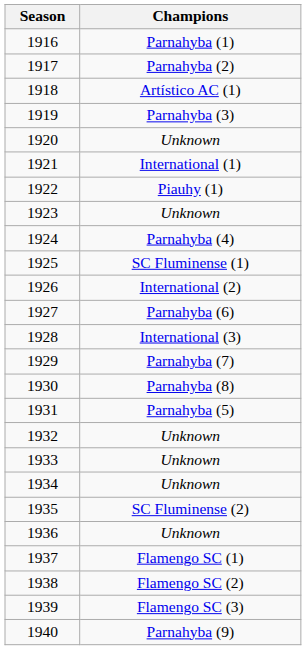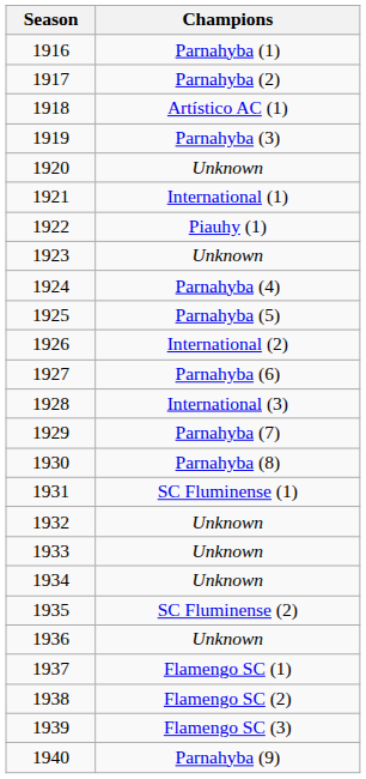 <table class="wikitable" style="text-align:center; margin-left:1em;">
 <tr>
 <th style="width:70px">Season</th>
 <th style="width:220px">Champions</th>
 </tr>
 <tr>
 <td>1916</td>
 <td><a href='#'>Parnahyba</a> (1)</td>
 </tr>
 <tr>
 <td>1917</td>
 <td><a href='#'>Parnahyba</a>  (2)</td>
 </tr>
 <tr>
 <td>1918</td>
 <td><a href='#'>Artístico AC</a> (1)</td>
 </tr>
 <tr>
 <td>1919</td>
 <td><a href='#'>Parnahyba</a> (3)</td>
 </tr>
 <tr>
 <td>1920</td>
 <td><em>Unknown</em></td>
 </tr>
 <tr>
 <td>1921</td>
 <td><a href='#'>International</a> (1)</td>
 </tr>
 <tr>
 <td>1922</td>
 <td><a href='#'>Piauhy</a> (1)</td>
 </tr>
 <tr>
 <td>1923</td>
 <td><em>Unknown</em></td>
 </tr>
 <tr>
 <td>1924</td>
 <td><a href='#'>Parnahyba</a> (4)</td>
 </tr>
 <tr>
 <td>1925</td>
-<td><a href='#'>SC Fluminense</a> (1)</td>
+<td><a href='#'>Parnahyba</a> (5)</td>
 </tr>
 <tr>
 <td>1926</td>
 <td><a href='#'>International</a> (2)</td>
 </tr>
 <tr>
 <td>1927</td>
 <td><a href='#'>Parnahyba</a> (6)</td>
 </tr>
 <tr>
 <td>1928</td>
 <td><a href='#'>International</a> (3)</td>
 </tr>
 <tr>
 <td>1929</td>
 <td><a href='#'>Parnahyba</a> (7)</td>
 </tr>
 <tr>
 <td>1930</td>
 <td><a href='#'>Parnahyba</a> (8)</td>
 </tr>
 <tr>
 <td>1931</td>
-<td><a href='#'>Parnahyba</a> (5)</td>
+<td><a href='#'>SC Fluminense</a> (1)</td>
 </tr>
 <tr>
 <td>1932</td>
 <td><em>Unknown</em></td>
 </tr>
 <tr>
 <td>1933</td>
 <td><em>Unknown</em></td>
 </tr>
 <tr>
 <td>1934</td>
 <td><em>Unknown</em></td>
 </tr>
 <tr>
 <td>1935</td>
 <td><a href='#'>SC Fluminense</a> (2)</td>
 </tr>
 <tr>
 <td>1936</td>
 <td><em>Unknown</td>
 </tr>
 <tr>
 <td>1937</td>
 <td><a href='#'>Flamengo SC</a> (1)</td>
 </tr>
 <tr>
 <td>1938</td>
 <td><a href='#'>Flamengo SC</a> (2)</td>
 </tr>
 <tr>
 <td>1939</td>
 <td><a href='#'>Flamengo SC</a> (3)</td>
 </tr>
 <tr>
 <td>1940</td>
 <td><a href='#'>Parnahyba</a> (9)</td>
 </tr>
 </table>
